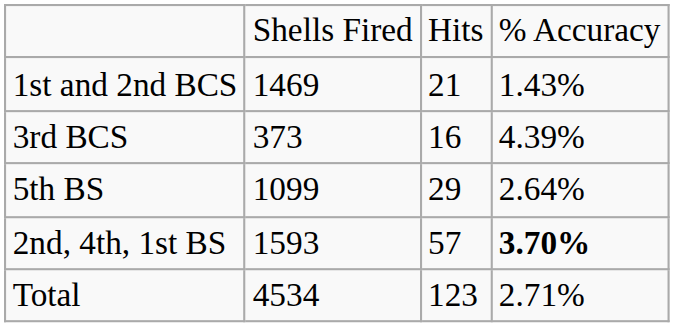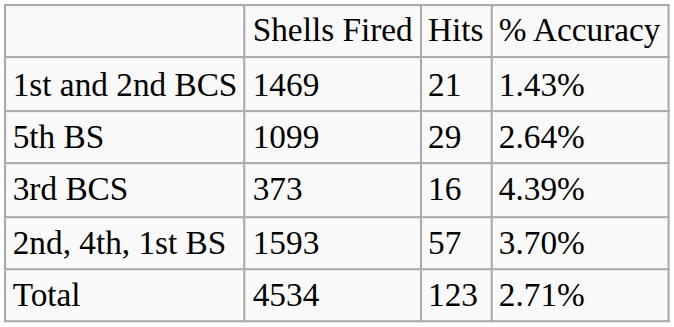 <table class="wikitable">
 <tr>
 <td></td>
 <td>Shells Fired</td>
 <td>Hits</td>
 <td>% Accuracy</td>
 </tr>
 <tr>
 <td>1st and 2nd BCS</td>
 <td>1469</td>
 <td>21</td>
 <td>1.43%</td>
 </tr>
 <tr>
+<td>5th BS</td>
+<td>1099</td>
+<td>29</td>
+<td>2.64%</td>
+</tr>
+<tr>
 <td>3rd BCS</td>
 <td>373</td>
 <td>16</td>
 <td>4.39%</td>
 </tr>
 <tr>
-<td>5th BS</td>
-<td>1099</td>
-<td>29</td>
-<td>2.64%</td>
-</tr>
-<tr>
 <td>2nd, 4th, 1st BS</td>
 <td>1593</td>
 <td>57</td>
-<td><strong>3.70%</strong></td>
+<td>3.70%</td>
 </tr>
 <tr>
 <td>Total</td>
 <td>4534</td>
 <td>123</td>
 <td>2.71%</td>
 </tr>
 </table>
